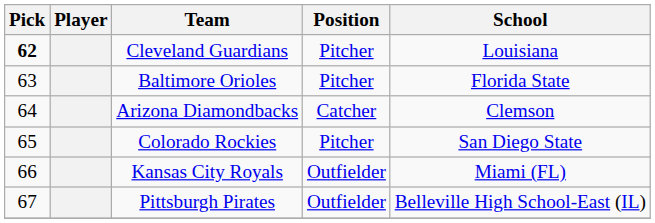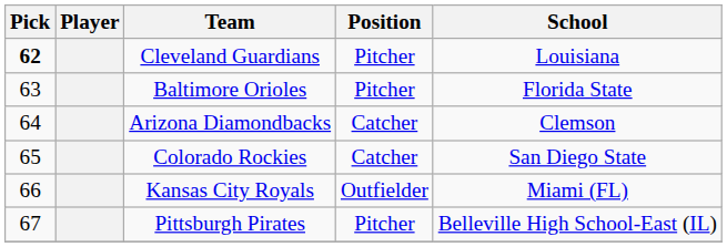 <table class="wikitable sortable plainrowheaders" style="text-align:center; width=74%">
 <tr>
 <th scope="col">Pick</th>
 <th scope="col">Player</th>
 <th scope="col">Team</th>
 <th scope="col">Position</th>
 <th scope="col">School</th>
 </tr>
 <tr>
 <td><strong>62</strong></td>
 <th scope="row" style="text-align:center"></th>
 <td><a href='#'>Cleveland Guardians</a></td>
 <td><a href='#'>Pitcher</a></td>
 <td><a href='#'>Louisiana</a></td>
 </tr>
 <tr>
 <td>63</td>
 <th scope="row" style="text-align:center"></th>
 <td><a href='#'>Baltimore Orioles</a></td>
 <td><a href='#'>Pitcher</a></td>
 <td><a href='#'>Florida State</a></td>
 </tr>
 <tr>
 <td>64</td>
 <th scope="row" style="text-align:center"></th>
 <td><a href='#'>Arizona Diamondbacks</a></td>
 <td><a href='#'>Catcher</a></td>
 <td><a href='#'>Clemson</a></td>
 </tr>
 <tr>
 <td>65</td>
 <th scope="row" style="text-align:center"></th>
 <td><a href='#'>Colorado Rockies</a></td>
-<td><a href='#'>Pitcher</a></td>
+<td><a href='#'>Catcher</a></td>
 <td><a href='#'>San Diego State</a></td>
 </tr>
 <tr>
 <td>66</td>
 <th scope="row" style="text-align:center"></th>
 <td><a href='#'>Kansas City Royals</a></td>
 <td><a href='#'>Outfielder</a></td>
 <td><a href='#'>Miami (FL)</a></td>
 </tr>
 <tr>
 <td>67</td>
 <th scope="row" style="text-align:center"></th>
 <td><a href='#'>Pittsburgh Pirates</a></td>
-<td><a href='#'>Outfielder</a></td>
+<td><a href='#'>Pitcher</a></td>
 <td><a href='#'>Belleville High School-East</a> (<a href='#'>IL</a>)</td>
 </tr>
 <tr>
 </tr>
 </table>
